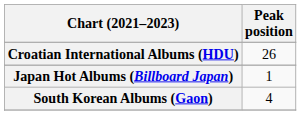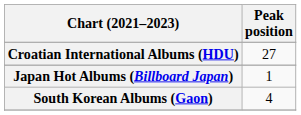 <table class="wikitable sortable plainrowheaders" style="text-align:center">
 <tr>
 <th scope="col">Chart (2021–2023)</th>
 <th scope="col">Peak<br>position</th>
 </tr>
 <tr>
 </tr>
 <tr>
 </tr>
 <tr>
 </tr>
 <tr>
 </tr>
 <tr>
 <th scope="row">Croatian International Albums (<a href='#'>HDU</a>)</th>
-<td>26</td>
+<td>27</td>
 </tr>
 <tr>
 </tr>
 <tr>
 </tr>
 <tr>
 </tr>
 <tr>
 </tr>
 <tr>
 </tr>
 <tr>
 <th scope="row">Japan Hot Albums (<em><a href='#'>Billboard Japan</a></em>)</th>
 <td>1</td>
 </tr>
 <tr>
 <th scope="row">South Korean Albums (<a href='#'>Gaon</a>)</th>
 <td>4</td>
 </tr>
 <tr>
 </tr>
 <tr>
 </tr>
 <tr>
 </tr>
 </table>
